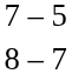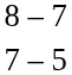 <table style="text-align:center">
 <tr>
 <th width=200></th>
 <th width=100></th>
 <th width=200></th>
 </tr>
 <tr>
 <td align=right><strong></strong></td>
-<td>7 – 5</td>
+<td>8 – 7</td>
 <td align=left></td>
 </tr>
 <tr>
 <td align=right><strong></strong></td>
-<td>8 – 7</td>
+<td>7 – 5</td>
 <td align=left></td>
 </tr>
 </table>
